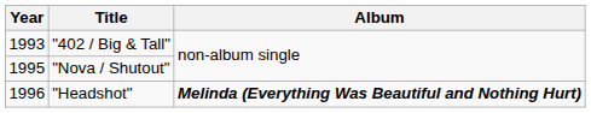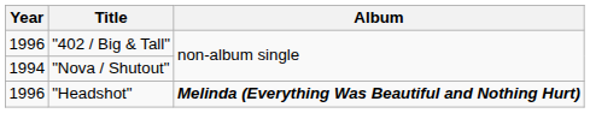 <table class="wikitable">
 <tr>
 <th>Year</th>
 <th>Title</th>
 <th>Album</th>
 </tr>
 <tr>
-<td>1993</td>
+<td>1996</td>
 <td>"402 / Big & Tall"</td>
 <td rowspan="2">non-album single</td>
 </tr>
 <tr>
-<td>1995</td>
+<td>1994</td>
 <td>"Nova / Shutout"</td>
 </tr>
 <tr>
 <td>1996</td>
 <td>"Headshot"</td>
 <td><strong><em>Melinda (Everything Was Beautiful and Nothing Hurt)</em></strong></td>
 </tr>
 </table>
